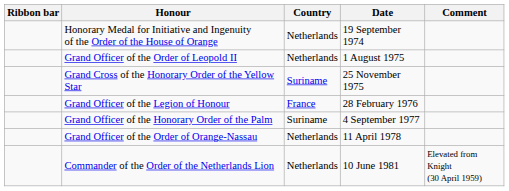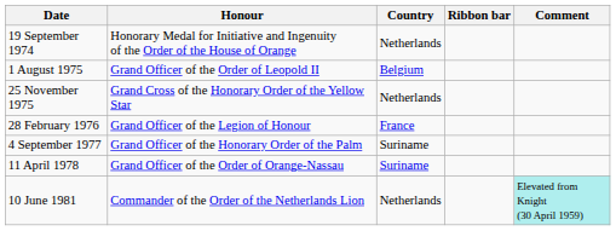 <table class="wikitable" style="width:60%;">
 <tr>
-<th style="width:80px;">Ribbon bar</th>
+<th>Date</th>
 <th>Honour</th>
 <th>Country</th>
-<th>Date</th>
+<th style="width:80px;">Ribbon bar</th>
 <th>Comment</th>
 </tr>
 <tr>
-<td></td>
+<td>19 September 1974</td>
 <td>Honorary Medal for Initiative and Ingenuity <br> of the <a href='#'>Order of the House of Orange</a></td>
 <td>Netherlands</td>
-<td>19 September 1974</td>
+<td></td>
 <td></td>
 </tr>
 <tr>
+<td>1 August 1975</td>
+<td><a href='#'>Grand Officer</a> of the <a href='#'>Order of Leopold II</a></td>
+<td><a href='#'>Belgium</a></td>
 <td></td>
-<td><a href='#'>Grand Officer</a> of the <a href='#'>Order of Leopold II</a></td>
-<td>Netherlands</td>
-<td>1 August 1975</td>
 <td></td>
 </tr>
 <tr>
+<td>25 November 1975</td>
+<td><a href='#'>Grand Cross</a> of the <a href='#'>Honorary Order of the Yellow Star</a></td>
+<td>Netherlands</td>
 <td></td>
-<td><a href='#'>Grand Cross</a> of the <a href='#'>Honorary Order of the Yellow Star</a></td>
-<td><a href='#'>Suriname</a></td>
-<td>25 November 1975</td>
 <td></td>
 </tr>
 <tr>
-<td></td>
+<td>28 February 1976</td>
 <td><a href='#'>Grand Officer</a> of the <a href='#'>Legion of Honour</a></td>
 <td><a href='#'>France</a></td>
-<td>28 February 1976</td>
+<td></td>
 <td></td>
 </tr>
 <tr>
-<td></td>
+<td>4 September 1977</td>
 <td><a href='#'>Grand Officer</a> of the <a href='#'>Honorary Order of the Palm</a></td>
 <td>Suriname</td>
-<td>4 September 1977</td>
+<td></td>
 <td></td>
 </tr>
 <tr>
+<td>11 April 1978</td>
+<td><a href='#'>Grand Officer</a> of the <a href='#'>Order of Orange-Nassau</a></td>
+<td><a href='#'>Suriname</a></td>
 <td></td>
-<td><a href='#'>Grand Officer</a> of the <a href='#'>Order of Orange-Nassau</a></td>
-<td>Netherlands</td>
-<td>11 April 1978</td>
 <td></td>
 </tr>
 <tr>
-<td></td>
+<td>10 June 1981</td>
 <td><a href='#'>Commander</a> of the <a href='#'>Order of the Netherlands Lion</a></td>
 <td>Netherlands</td>
-<td>10 June 1981</td>
-<td><small>Elevated from Knight <br> (30 April 1959)</small></td>
+<td></td>
+<td style="background: paleturquoise;"><small>Elevated from Knight <br> (30 April 1959)</small></td>
 </tr>
 </table>
